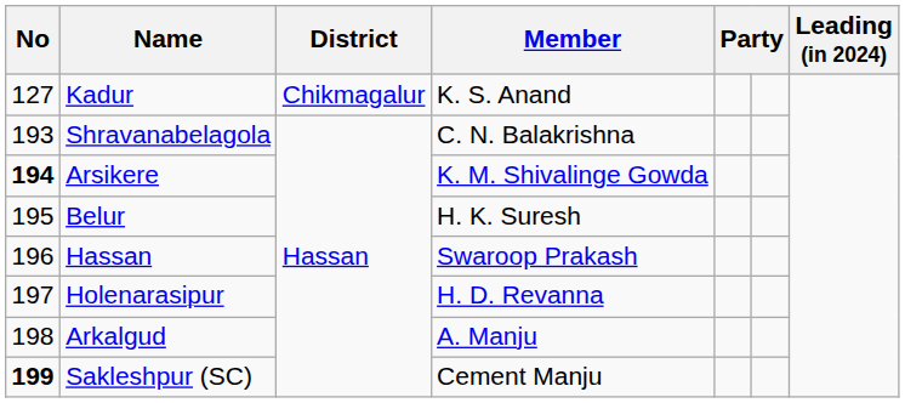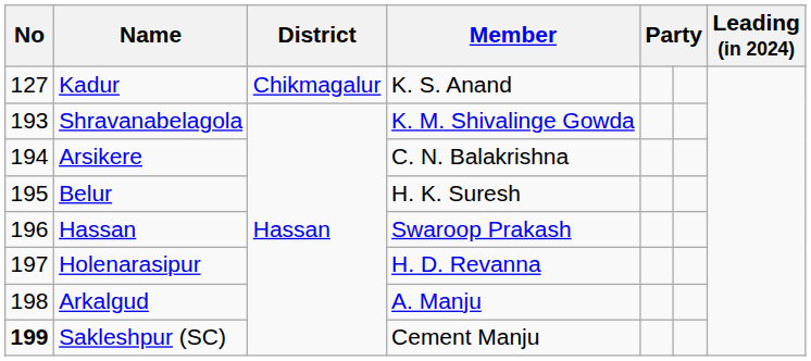 <table class="wikitable">
 <tr>
 <th>No</th>
 <th>Name</th>
 <th>District</th>
 <th><a href='#'>Member</a></th>
 <th colspan="2">Party</th>
 <th colspan="2">Leading<br><small>(in 2024)</small></th>
 </tr>
 <tr>
 <td>127</td>
 <td><a href='#'>Kadur</a></td>
 <td><a href='#'>Chikmagalur</a></td>
 <td>K. S. Anand</td>
 <td></td>
 <td></td>
 </tr>
 <tr>
 <td>193</td>
 <td><a href='#'>Shravanabelagola</a></td>
 <td rowspan="7"><a href='#'>Hassan</a></td>
-<td>C. N. Balakrishna</td>
+<td><a href='#'>K. M. Shivalinge Gowda</a></td>
 <td></td>
 <td></td>
 </tr>
 <tr>
-<td><strong>194</strong></td>
+<td>194</td>
 <td><a href='#'>Arsikere</a></td>
-<td><a href='#'>K. M. Shivalinge Gowda</a></td>
+<td>C. N. Balakrishna</td>
 <td></td>
 <td></td>
 </tr>
 <tr>
 <td>195</td>
 <td><a href='#'>Belur</a></td>
 <td>H. K. Suresh</td>
 <td></td>
 <td></td>
 </tr>
 <tr>
 <td>196</td>
 <td><a href='#'>Hassan</a></td>
 <td><a href='#'>Swaroop Prakash</a></td>
 <td></td>
 <td></td>
 </tr>
 <tr>
 <td>197</td>
 <td><a href='#'>Holenarasipur</a></td>
 <td><a href='#'>H. D. Revanna</a></td>
 <td></td>
 <td></td>
 </tr>
 <tr>
 <td>198</td>
 <td><a href='#'>Arkalgud</a></td>
 <td><a href='#'>A. Manju</a></td>
 <td></td>
 <td></td>
 </tr>
 <tr>
 <td><strong>199</strong></td>
 <td><a href='#'>Sakleshpur</a> (SC)</td>
 <td>Cement Manju</td>
 <td></td>
 <td></td>
 </tr>
 </table>
